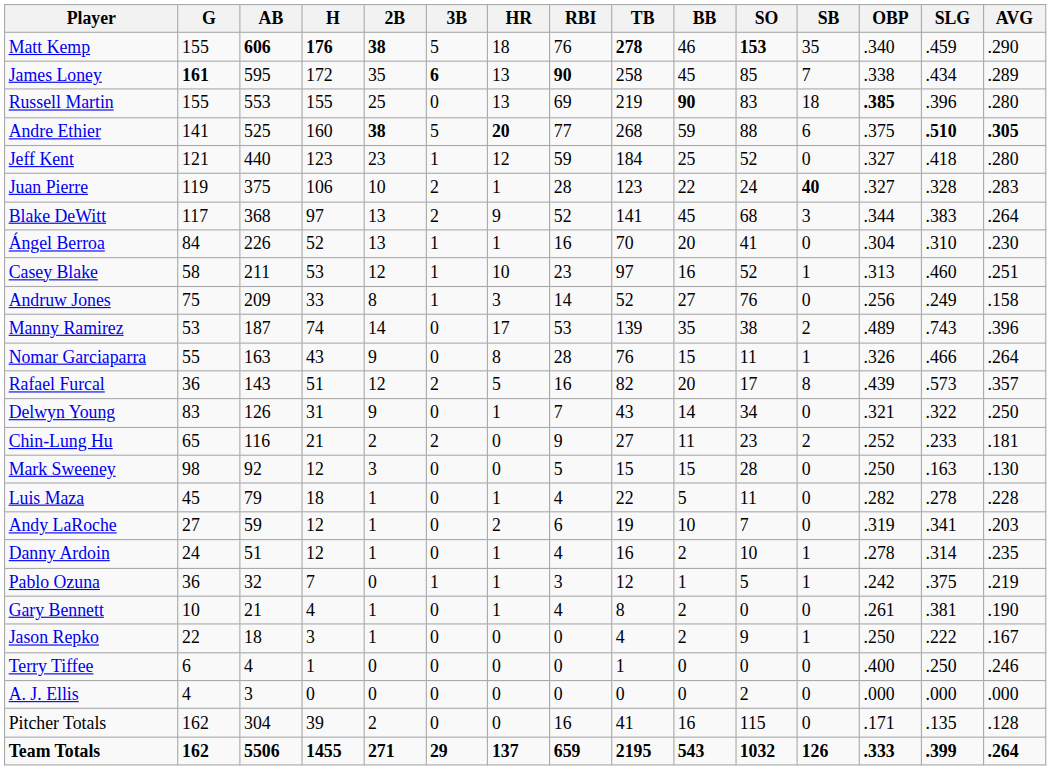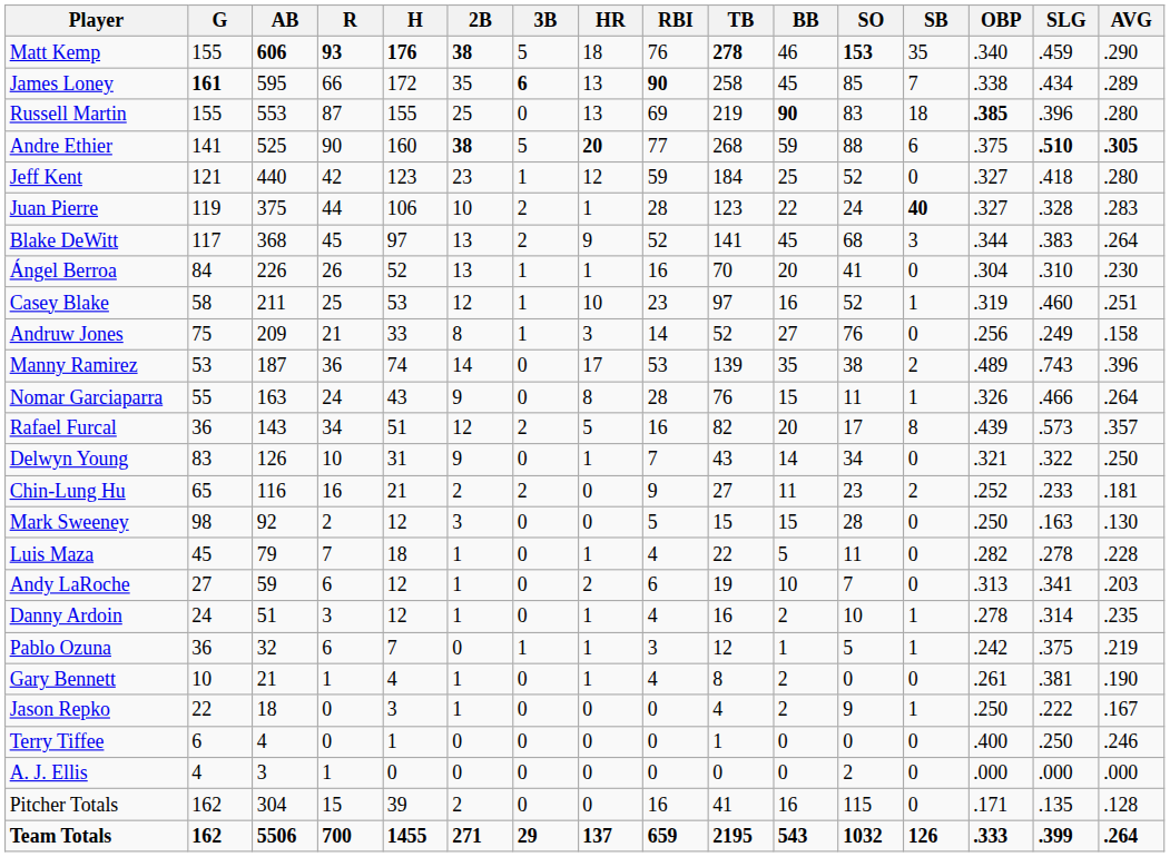 <table class="wikitable sortable">
 <tr>
 <th bgcolor="#DDDDFF" width="14%">Player</th>
 <th bgcolor="#DDDDFF" width="5%">G</th>
 <th bgcolor="#DDDDFF" width="5%">AB</th>
+<th bgcolor="#DDDDFF" width="5%">R</th>
 <th bgcolor="#DDDDFF" width="5%">H</th>
 <th bgcolor="#DDDDFF" width="5%">2B</th>
 <th bgcolor="#DDDDFF" width="5%">3B</th>
 <th bgcolor="#DDDDFF" width="5%">HR</th>
 <th bgcolor="#DDDDFF" width="5%">RBI</th>
 <th bgcolor="#DDDDFF" width="5%">TB</th>
 <th bgcolor="#DDDDFF" width="5%">BB</th>
 <th bgcolor="#DDDDFF" width="5%">SO</th>
 <th bgcolor="#DDDDFF" width="5%">SB</th>
 <th bgcolor="#DDDDFF" width="5%">OBP</th>
 <th bgcolor="#DDDDFF" width="5%">SLG</th>
 <th bgcolor="#DDDDFF" width="5%">AVG</th>
 </tr>
 <tr>
 <td><a href='#'>Matt Kemp</a></td>
 <td>155</td>
 <td><strong>606</strong></td>
+<td><strong>93</strong></td>
 <td><strong> 176</strong></td>
 <td><strong>38</strong></td>
 <td>5</td>
 <td>18</td>
 <td>76</td>
 <td><strong>278</strong></td>
 <td>46</td>
 <td><strong>153</strong></td>
 <td>35</td>
 <td>.340</td>
 <td>.459</td>
 <td>.290</td>
 </tr>
 <tr>
 <td><a href='#'>James Loney</a></td>
 <td><strong>161</strong></td>
 <td>595</td>
+<td>66</td>
 <td>172</td>
 <td>35</td>
 <td><strong>6</strong></td>
 <td>13</td>
 <td><strong>90</strong></td>
 <td>258</td>
 <td>45</td>
 <td>85</td>
 <td>7</td>
 <td>.338</td>
 <td>.434</td>
 <td>.289</td>
 </tr>
 <tr>
 <td><a href='#'>Russell Martin</a></td>
 <td>155</td>
 <td>553</td>
+<td>87</td>
 <td>155</td>
 <td>25</td>
 <td>0</td>
 <td>13</td>
 <td>69</td>
 <td>219</td>
 <td><strong>90</strong></td>
 <td>83</td>
 <td>18</td>
 <td><strong>.385</strong></td>
 <td>.396</td>
 <td>.280</td>
 </tr>
 <tr>
 <td><a href='#'>Andre Ethier</a></td>
 <td>141</td>
 <td>525</td>
+<td>90</td>
 <td>160</td>
 <td><strong>38</strong></td>
 <td>5</td>
 <td><strong>20</strong></td>
 <td>77</td>
 <td>268</td>
 <td>59</td>
 <td>88</td>
 <td>6</td>
 <td>.375</td>
 <td><strong>.510</strong></td>
 <td><strong>.305</strong></td>
 </tr>
 <tr>
 <td><a href='#'>Jeff Kent</a></td>
 <td>121</td>
 <td>440</td>
+<td>42</td>
 <td>123</td>
 <td>23</td>
 <td>1</td>
 <td>12</td>
 <td>59</td>
 <td>184</td>
 <td>25</td>
 <td>52</td>
 <td>0</td>
 <td>.327</td>
 <td>.418</td>
 <td>.280</td>
 </tr>
 <tr>
 <td><a href='#'>Juan Pierre</a></td>
 <td>119</td>
 <td>375</td>
+<td>44</td>
 <td>106</td>
 <td>10</td>
 <td>2</td>
 <td>1</td>
 <td>28</td>
 <td>123</td>
 <td>22</td>
 <td>24</td>
 <td><strong>40</strong></td>
 <td>.327</td>
 <td>.328</td>
 <td>.283</td>
 </tr>
 <tr>
 <td><a href='#'>Blake DeWitt</a></td>
 <td>117</td>
 <td>368</td>
+<td>45</td>
 <td>97</td>
 <td>13</td>
 <td>2</td>
 <td>9</td>
 <td>52</td>
 <td>141</td>
 <td>45</td>
 <td>68</td>
 <td>3</td>
 <td>.344</td>
 <td>.383</td>
 <td>.264</td>
 </tr>
 <tr>
 <td><a href='#'>Ángel Berroa</a></td>
 <td>84</td>
 <td>226</td>
+<td>26</td>
 <td>52</td>
 <td>13</td>
 <td>1</td>
 <td>1</td>
 <td>16</td>
 <td>70</td>
 <td>20</td>
 <td>41</td>
 <td>0</td>
 <td>.304</td>
 <td>.310</td>
 <td>.230</td>
 </tr>
 <tr>
 <td><a href='#'>Casey Blake</a></td>
 <td>58</td>
 <td>211</td>
+<td>25</td>
 <td>53</td>
 <td>12</td>
 <td>1</td>
 <td>10</td>
 <td>23</td>
 <td>97</td>
 <td>16</td>
 <td>52</td>
 <td>1</td>
-<td>.313</td>
+<td>.319</td>
 <td>.460</td>
 <td>.251</td>
 </tr>
 <tr>
 <td><a href='#'>Andruw Jones</a></td>
 <td>75</td>
 <td>209</td>
+<td>21</td>
 <td>33</td>
 <td>8</td>
 <td>1</td>
 <td>3</td>
 <td>14</td>
 <td>52</td>
 <td>27</td>
 <td>76</td>
 <td>0</td>
 <td>.256</td>
 <td>.249</td>
 <td>.158</td>
 </tr>
 <tr>
 <td><a href='#'>Manny Ramirez</a></td>
 <td>53</td>
 <td>187</td>
+<td>36</td>
 <td>74</td>
 <td>14</td>
 <td>0</td>
 <td>17</td>
 <td>53</td>
 <td>139</td>
 <td>35</td>
 <td>38</td>
 <td>2</td>
 <td>.489</td>
 <td>.743</td>
 <td>.396</td>
 </tr>
 <tr>
 <td><a href='#'>Nomar Garciaparra</a></td>
 <td>55</td>
 <td>163</td>
+<td>24</td>
 <td>43</td>
 <td>9</td>
 <td>0</td>
 <td>8</td>
 <td>28</td>
 <td>76</td>
 <td>15</td>
 <td>11</td>
 <td>1</td>
 <td>.326</td>
 <td>.466</td>
 <td>.264</td>
 </tr>
 <tr>
 <td><a href='#'>Rafael Furcal</a></td>
 <td>36</td>
 <td>143</td>
+<td>34</td>
 <td>51</td>
 <td>12</td>
 <td>2</td>
 <td>5</td>
 <td>16</td>
 <td>82</td>
 <td>20</td>
 <td>17</td>
 <td>8</td>
 <td>.439</td>
 <td>.573</td>
 <td>.357</td>
 </tr>
 <tr>
 <td><a href='#'>Delwyn Young</a></td>
 <td>83</td>
 <td>126</td>
+<td>10</td>
 <td>31</td>
 <td>9</td>
 <td>0</td>
 <td>1</td>
 <td>7</td>
 <td>43</td>
 <td>14</td>
 <td>34</td>
 <td>0</td>
 <td>.321</td>
 <td>.322</td>
 <td>.250</td>
 </tr>
 <tr>
 <td><a href='#'>Chin-Lung Hu</a></td>
 <td>65</td>
 <td>116</td>
+<td>16</td>
 <td>21</td>
 <td>2</td>
 <td>2</td>
 <td>0</td>
 <td>9</td>
 <td>27</td>
 <td>11</td>
 <td>23</td>
 <td>2</td>
 <td>.252</td>
 <td>.233</td>
 <td>.181</td>
 </tr>
 <tr>
 <td><a href='#'>Mark Sweeney</a></td>
 <td>98</td>
 <td>92</td>
+<td>2</td>
 <td>12</td>
 <td>3</td>
 <td>0</td>
 <td>0</td>
 <td>5</td>
 <td>15</td>
 <td>15</td>
 <td>28</td>
 <td>0</td>
 <td>.250</td>
 <td>.163</td>
 <td>.130</td>
 </tr>
 <tr>
 <td><a href='#'>Luis Maza</a></td>
 <td>45</td>
 <td>79</td>
+<td>7</td>
 <td>18</td>
 <td>1</td>
 <td>0</td>
 <td>1</td>
 <td>4</td>
 <td>22</td>
 <td>5</td>
 <td>11</td>
 <td>0</td>
 <td>.282</td>
 <td>.278</td>
 <td>.228</td>
 </tr>
 <tr>
 <td><a href='#'>Andy LaRoche</a></td>
 <td>27</td>
 <td>59</td>
+<td>6</td>
 <td>12</td>
 <td>1</td>
 <td>0</td>
 <td>2</td>
 <td>6</td>
 <td>19</td>
 <td>10</td>
 <td>7</td>
 <td>0</td>
-<td>.319</td>
+<td>.313</td>
 <td>.341</td>
 <td>.203</td>
 </tr>
 <tr>
 <td><a href='#'>Danny Ardoin</a></td>
 <td>24</td>
 <td>51</td>
+<td>3</td>
 <td>12</td>
 <td>1</td>
 <td>0</td>
 <td>1</td>
 <td>4</td>
 <td>16</td>
 <td>2</td>
 <td>10</td>
 <td>1</td>
 <td>.278</td>
 <td>.314</td>
 <td>.235</td>
 </tr>
 <tr>
 <td><a href='#'>Pablo Ozuna</a></td>
 <td>36</td>
 <td>32</td>
+<td>6</td>
 <td>7</td>
 <td>0</td>
 <td>1</td>
 <td>1</td>
 <td>3</td>
 <td>12</td>
 <td>1</td>
 <td>5</td>
 <td>1</td>
 <td>.242</td>
 <td>.375</td>
 <td>.219</td>
 </tr>
 <tr>
 <td><a href='#'>Gary Bennett</a></td>
 <td>10</td>
 <td>21</td>
+<td>1</td>
 <td>4</td>
 <td>1</td>
 <td>0</td>
 <td>1</td>
 <td>4</td>
 <td>8</td>
 <td>2</td>
 <td>0</td>
 <td>0</td>
 <td>.261</td>
 <td>.381</td>
 <td>.190</td>
 </tr>
 <tr>
 <td><a href='#'>Jason Repko</a></td>
 <td>22</td>
 <td>18</td>
+<td>0</td>
 <td>3</td>
 <td>1</td>
 <td>0</td>
 <td>0</td>
 <td>0</td>
 <td>4</td>
 <td>2</td>
 <td>9</td>
 <td>1</td>
 <td>.250</td>
 <td>.222</td>
 <td>.167</td>
 </tr>
 <tr>
 <td><a href='#'>Terry Tiffee</a></td>
 <td>6</td>
 <td>4</td>
+<td>0</td>
 <td>1</td>
 <td>0</td>
 <td>0</td>
 <td>0</td>
 <td>0</td>
 <td>1</td>
 <td>0</td>
 <td>0</td>
 <td>0</td>
 <td>.400</td>
 <td>.250</td>
 <td>.246</td>
 </tr>
 <tr>
 <td><a href='#'>A. J. Ellis</a></td>
 <td>4</td>
 <td>3</td>
+<td>1</td>
 <td>0</td>
 <td>0</td>
 <td>0</td>
 <td>0</td>
 <td>0</td>
 <td>0</td>
 <td>0</td>
 <td>2</td>
 <td>0</td>
 <td>.000</td>
 <td>.000</td>
 <td>.000</td>
 </tr>
 <tr>
 <td>Pitcher Totals</td>
 <td>162</td>
 <td>304</td>
+<td>15</td>
 <td>39</td>
 <td>2</td>
 <td>0</td>
 <td>0</td>
 <td>16</td>
 <td>41</td>
 <td>16</td>
 <td>115</td>
 <td>0</td>
 <td>.171</td>
 <td>.135</td>
 <td>.128</td>
 </tr>
 <tr>
 <td><strong>Team Totals</strong></td>
 <td><strong>162</strong></td>
 <td><strong>5506</strong></td>
+<td><strong>700</strong></td>
 <td><strong>1455</strong></td>
 <td><strong>271</strong></td>
 <td><strong>29</strong></td>
 <td><strong>137</strong></td>
 <td><strong>659</strong></td>
 <td><strong>2195</strong></td>
 <td><strong>543</strong></td>
 <td><strong>1032</strong></td>
 <td><strong>126</strong></td>
 <td><strong>.333</strong></td>
 <td><strong>.399</strong></td>
 <td><strong>.264</strong></td>
 </tr>
 </table>
